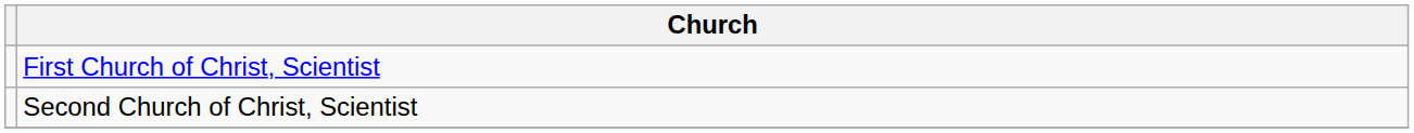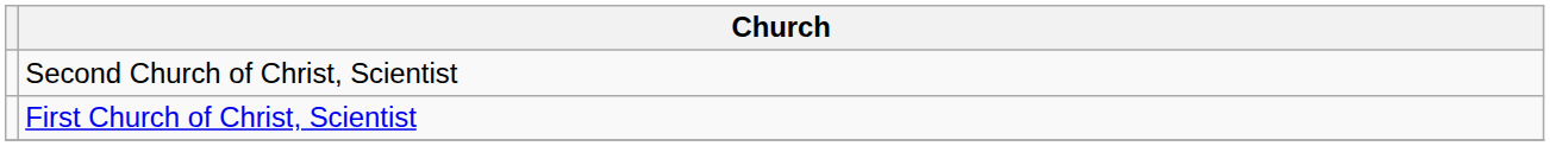 <table class="wikitable">
 <tr>
 <th width="0%"></th>
 <th width="100%">Church</th>
 </tr>
 <tr>
 <td></td>
-<td><a href='#'>First Church of Christ, Scientist</a></td>
+<td>Second Church of Christ, Scientist</td>
 </tr>
 <tr>
 <td></td>
-<td>Second Church of Christ, Scientist</td>
+<td><a href='#'>First Church of Christ, Scientist</a></td>
 </tr>
 <tr>
 </tr>
 </table>
